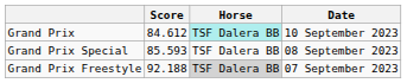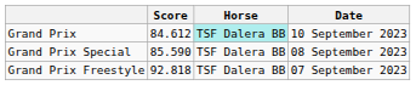 <table class="wikitable">
 <tr>
 <th></th>
 <th>Score</th>
 <th>Horse</th>
 <th>Date</th>
 </tr>
 <tr>
 <td>Grand Prix</td>
 <td>84.612</td>
 <td style="background: paleturquoise;">TSF Dalera BB</td>
 <td>10 September 2023</td>
 </tr>
 <tr>
 <td>Grand Prix Special</td>
-<td>85.593</td>
+<td>85.590</td>
 <td>TSF Dalera BB</td>
 <td>08 September 2023</td>
 </tr>
 <tr>
 <td>Grand Prix Freestyle</td>
-<td>92.188</td>
-<td style="background: lightgrey;">TSF Dalera BB</td>
+<td>92.818</td>
+<td>TSF Dalera BB</td>
 <td>07 September 2023</td>
 </tr>
 </table>
